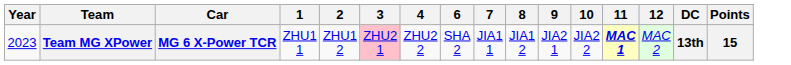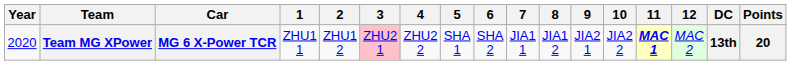 <table class="wikitable" style="text-align:center; font-size:85%">
 <tr>
 <th>Year</th>
 <th>Team</th>
 <th>Car</th>
 <th>1</th>
 <th>2</th>
 <th>3</th>
 <th>4</th>
+<th>5</th>
 <th>6</th>
 <th>7</th>
 <th>8</th>
 <th>9</th>
 <th>10</th>
 <th>11</th>
 <th>12</th>
 <th>DC</th>
 <th>Points</th>
 </tr>
 <tr>
-<td><a href='#'>2023</a></td>
+<td><a href='#'>2020</a></td>
 <th nowrap><a href='#'>Team MG XPower</a></th>
 <th nowrap><a href='#'>MG 6 X-Power TCR</a></th>
 <td><a href='#'>ZHU1<br>1</a></td>
 <td><a href='#'>ZHU1<br>2</a></td>
 <td style="background: pink;"><a href='#'>ZHU2<br>1</a></td>
 <td><a href='#'>ZHU2<br>2</a></td>
+<td><a href='#'>SHA<br>1</a></td>
 <td><a href='#'>SHA<br>2</a></td>
 <td><a href='#'>JIA1<br>1</a></td>
 <td><a href='#'>JIA1<br>2</a></td>
 <td><a href='#'>JIA2<br>1</a></td>
 <td><a href='#'>JIA2<br>2</a></td>
 <td style="background:#FFFFBF;"><strong><em><a href='#'>MAC<br>1</a></em></strong><br></td>
 <td style="background:#DFFFDF;"><em><a href='#'>MAC<br>2</a></em><br></td>
 <th>13th</th>
-<th>15</th>
+<th>20</th>
 </tr>
 </table>
